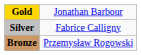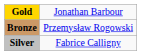 <table class="wikitable" style="text-align:center; " width="35%">
 <tr>
 <td bgcolor="gold"><strong>Gold</strong></td>
 <td><a href='#'>Jonathan Barbour</a><br>  <small><em></em></small></td>
 </tr>
 <tr>
+<td bgcolor="CC9966"><strong>Bronze</strong></td>
+<td><a href='#'>Przemysław Rogowski</a><br>  <small><em></em></small></td>
+</tr>
+<tr>
 <td bgcolor="silver"><strong>Silver</strong></td>
 <td><a href='#'>Fabrice Calligny</a><br>  <small><em></em></small></td>
 </tr>
-<tr>
-<td bgcolor="CC9966"><strong>Bronze</strong></td>
-<td><a href='#'>Przemysław Rogowski</a><br>  <small><em></em></small></td>
-</tr>
 </table>
